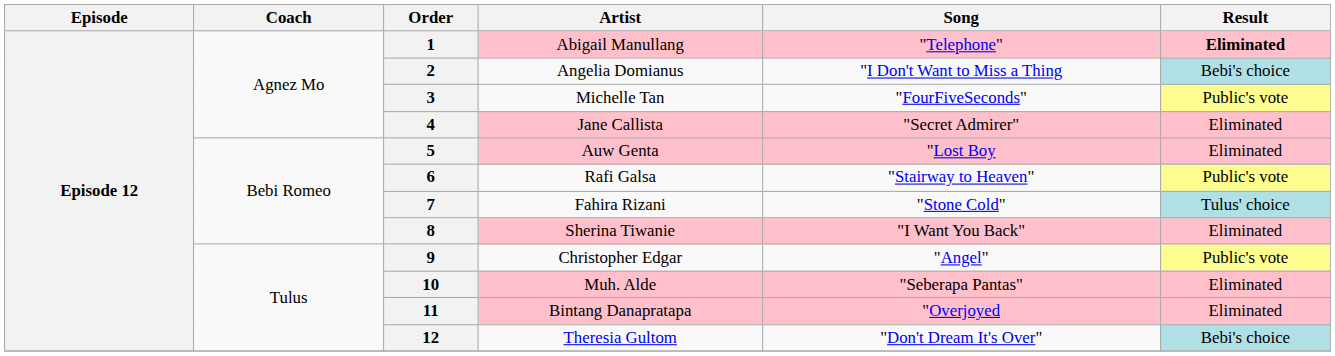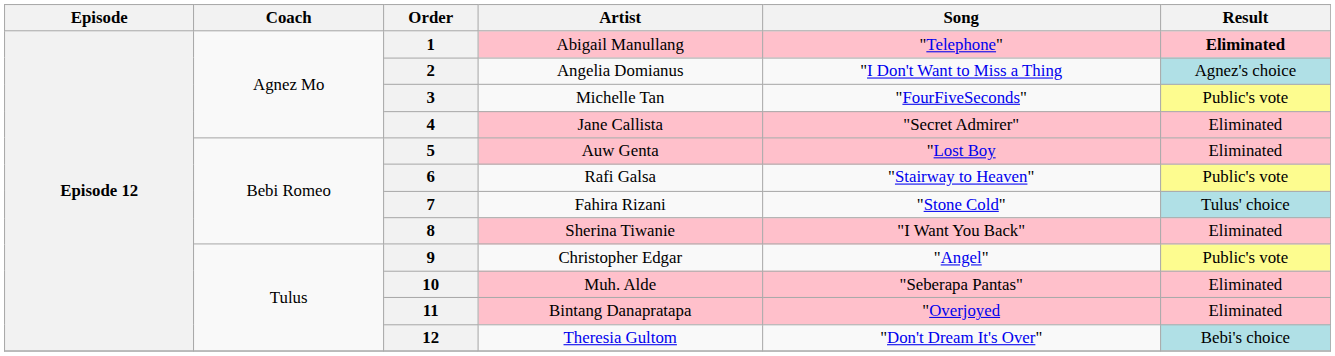 <table class="wikitable" style="text-align:center; width:100%;">
 <tr>
 <th style="width:10%;">Episode</th>
 <th style="width:10%;">Coach</th>
 <th style="width:05%;">Order</th>
 <th style="width:15%;">Artist</th>
 <th style="width:21%;">Song</th>
 <th style="width:9%;">Result</th>
 </tr>
 <tr>
 <th rowspan="12">Episode 12<br><small></small></th>
 <td rowspan=4>Agnez Mo</td>
 <th>1</th>
 <td style="background:pink;">Abigail Manullang</td>
 <td style="background:pink;">"<a href='#'>Telephone</a>"</td>
 <td style="background:pink;"><strong>Eliminated</strong></td>
 </tr>
 <tr>
 <th>2</th>
 <td>Angelia Domianus</td>
 <td>"<a href='#'>I Don't Want to Miss a Thing</a></td>
-<td style="background:#b0e0e6">Bebi's choice</td>
+<td style="background:#b0e0e6">Agnez's choice</td>
 </tr>
 <tr>
 <th>3</th>
 <td>Michelle Tan</td>
 <td>"<a href='#'>FourFiveSeconds</a>"</td>
 <td style="background:#fdfc8f;">Public's vote</td>
 </tr>
 <tr>
 <th>4</th>
 <td style="background:pink;">Jane Callista</td>
 <td style="background:pink;">"Secret Admirer"</td>
 <td style="background:pink;">Eliminated</td>
 </tr>
 <tr>
 <td rowspan=4>Bebi Romeo</td>
 <th>5</th>
 <td style="background:pink;">Auw Genta</td>
 <td style="background:pink;">"<a href='#'>Lost Boy</a></td>
 <td style="background:pink;">Eliminated</td>
 </tr>
 <tr>
 <th>6</th>
 <td>Rafi Galsa</td>
 <td>"<a href='#'>Stairway to Heaven</a>"</td>
 <td style="background:#fdfc8f;">Public's vote</td>
 </tr>
 <tr>
 <th>7</th>
 <td>Fahira Rizani</td>
 <td>"<a href='#'>Stone Cold</a>"</td>
 <td style="background:#b0e0e6">Tulus' choice</td>
 </tr>
 <tr>
 <th>8</th>
 <td style="background:pink;">Sherina Tiwanie</td>
 <td style="background:pink;">"I Want You Back"</td>
 <td style="background:pink;">Eliminated</td>
 </tr>
 <tr>
 <td rowspan=4>Tulus</td>
 <th>9</th>
 <td>Christopher Edgar</td>
 <td>"<a href='#'>Angel</a>"</td>
 <td style="background:#fdfc8f;">Public's vote</td>
 </tr>
 <tr>
 <th>10</th>
 <td style="background:pink;">Muh. Alde</td>
 <td style="background:pink;">"Seberapa Pantas"</td>
 <td style="background:pink;">Eliminated</td>
 </tr>
 <tr>
 <th>11</th>
 <td style="background:pink;">Bintang Danapratapa</td>
 <td style="background:pink;">"<a href='#'>Overjoyed</a></td>
 <td style="background:pink;">Eliminated</td>
 </tr>
 <tr>
 <th>12</th>
 <td><a href='#'>Theresia Gultom</a></td>
 <td>"<a href='#'>Don't Dream It's Over</a>"</td>
 <td style="background:#b0e0e6">Bebi's choice</td>
 </tr>
 <tr>
 </tr>
 </table>
